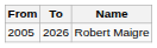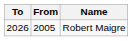 <table class="wikitable">
 <tr>
+<th>To</th>
 <th>From</th>
-<th>To</th>
 <th>Name</th>
 </tr>
 <tr>
+<td>2026</td>
 <td>2005</td>
-<td>2026</td>
 <td>Robert Maigre</td>
 </tr>
 </table>
